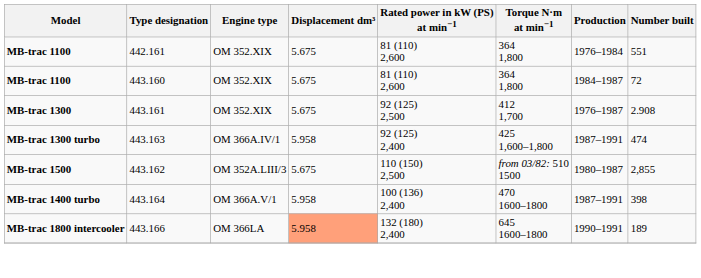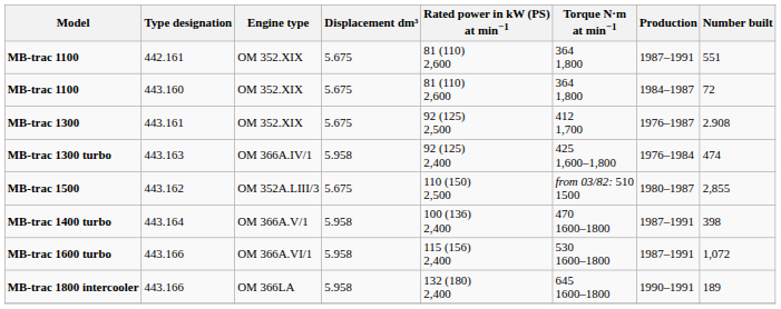 <table class="wikitable">
 <tr>
 <th><strong>Model</strong></th>
 <th>Type designation</th>
 <th>Engine type</th>
 <th>Displacement dm³</th>
 <th>Rated power in kW (PS)<br>at min<sup>−1</sup></th>
 <th>Torque N·m<br>at min<sup>−1</sup></th>
 <th>Production</th>
 <th>Number built</th>
 </tr>
 <tr>
 <td><strong>MB-trac 1100</strong></td>
 <td>442.161</td>
 <td>OM 352.XIX</td>
 <td>5.675</td>
 <td>81 (110)<br>2,600</td>
 <td>364<br>1,800</td>
-<td>1976–1984</td>
+<td>1987–1991</td>
 <td>551</td>
 </tr>
 <tr>
 <td><strong>MB-trac 1100</strong></td>
 <td>443.160</td>
 <td>OM 352.XIX</td>
 <td>5.675</td>
 <td>81 (110)<br>2,600</td>
 <td>364<br>1,800</td>
 <td>1984–1987</td>
 <td>72</td>
 </tr>
 <tr>
 <td><strong>MB-trac 1300</strong></td>
 <td>443.161</td>
 <td>OM 352.XIX</td>
 <td>5.675</td>
 <td>92 (125)<br>2,500</td>
 <td>412<br>1,700</td>
 <td>1976–1987</td>
 <td>2.908</td>
 </tr>
 <tr>
 <td><strong>MB-trac 1300 turbo</strong></td>
 <td>443.163</td>
 <td>OM 366A.IV/1</td>
 <td>5.958</td>
 <td>92 (125)<br>2,400</td>
 <td>425<br>1,600–1,800</td>
-<td>1987–1991</td>
+<td>1976–1984</td>
 <td>474</td>
 </tr>
 <tr>
 <td><strong>MB-trac 1500</strong></td>
 <td>443.162</td>
 <td>OM 352A.LIII/3</td>
 <td>5.675</td>
 <td>110 (150)<br>2,500</td>
 <td><em>from 03/82:</em> 510<br>1500</td>
 <td>1980–1987</td>
 <td>2,855</td>
 </tr>
 <tr>
 <td><strong>MB-trac 1400 turbo</strong></td>
 <td>443.164</td>
 <td>OM 366A.V/1</td>
 <td>5.958</td>
 <td>100 (136)<br>2,400</td>
 <td>470<br>1600–1800</td>
 <td>1987–1991</td>
 <td>398</td>
 </tr>
 <tr>
+<td><strong>MB-trac 1600 turbo</strong></td>
+<td>443.166</td>
+<td>OM 366A.VI/1</td>
+<td>5.958</td>
+<td>115 (156)<br>2,400</td>
+<td>530<br>1600–1800</td>
+<td>1987–1991</td>
+<td>1,072</td>
+</tr>
+<tr>
 <td><strong>MB-trac 1800 intercooler</strong></td>
 <td>443.166</td>
 <td>OM 366LA</td>
-<td style="background: lightsalmon;">5.958</td>
+<td>5.958</td>
 <td>132 (180)<br>2,400</td>
 <td>645<br>1600–1800</td>
 <td>1990–1991</td>
 <td>189</td>
 </tr>
 <tr>
 </tr>
 </table>
